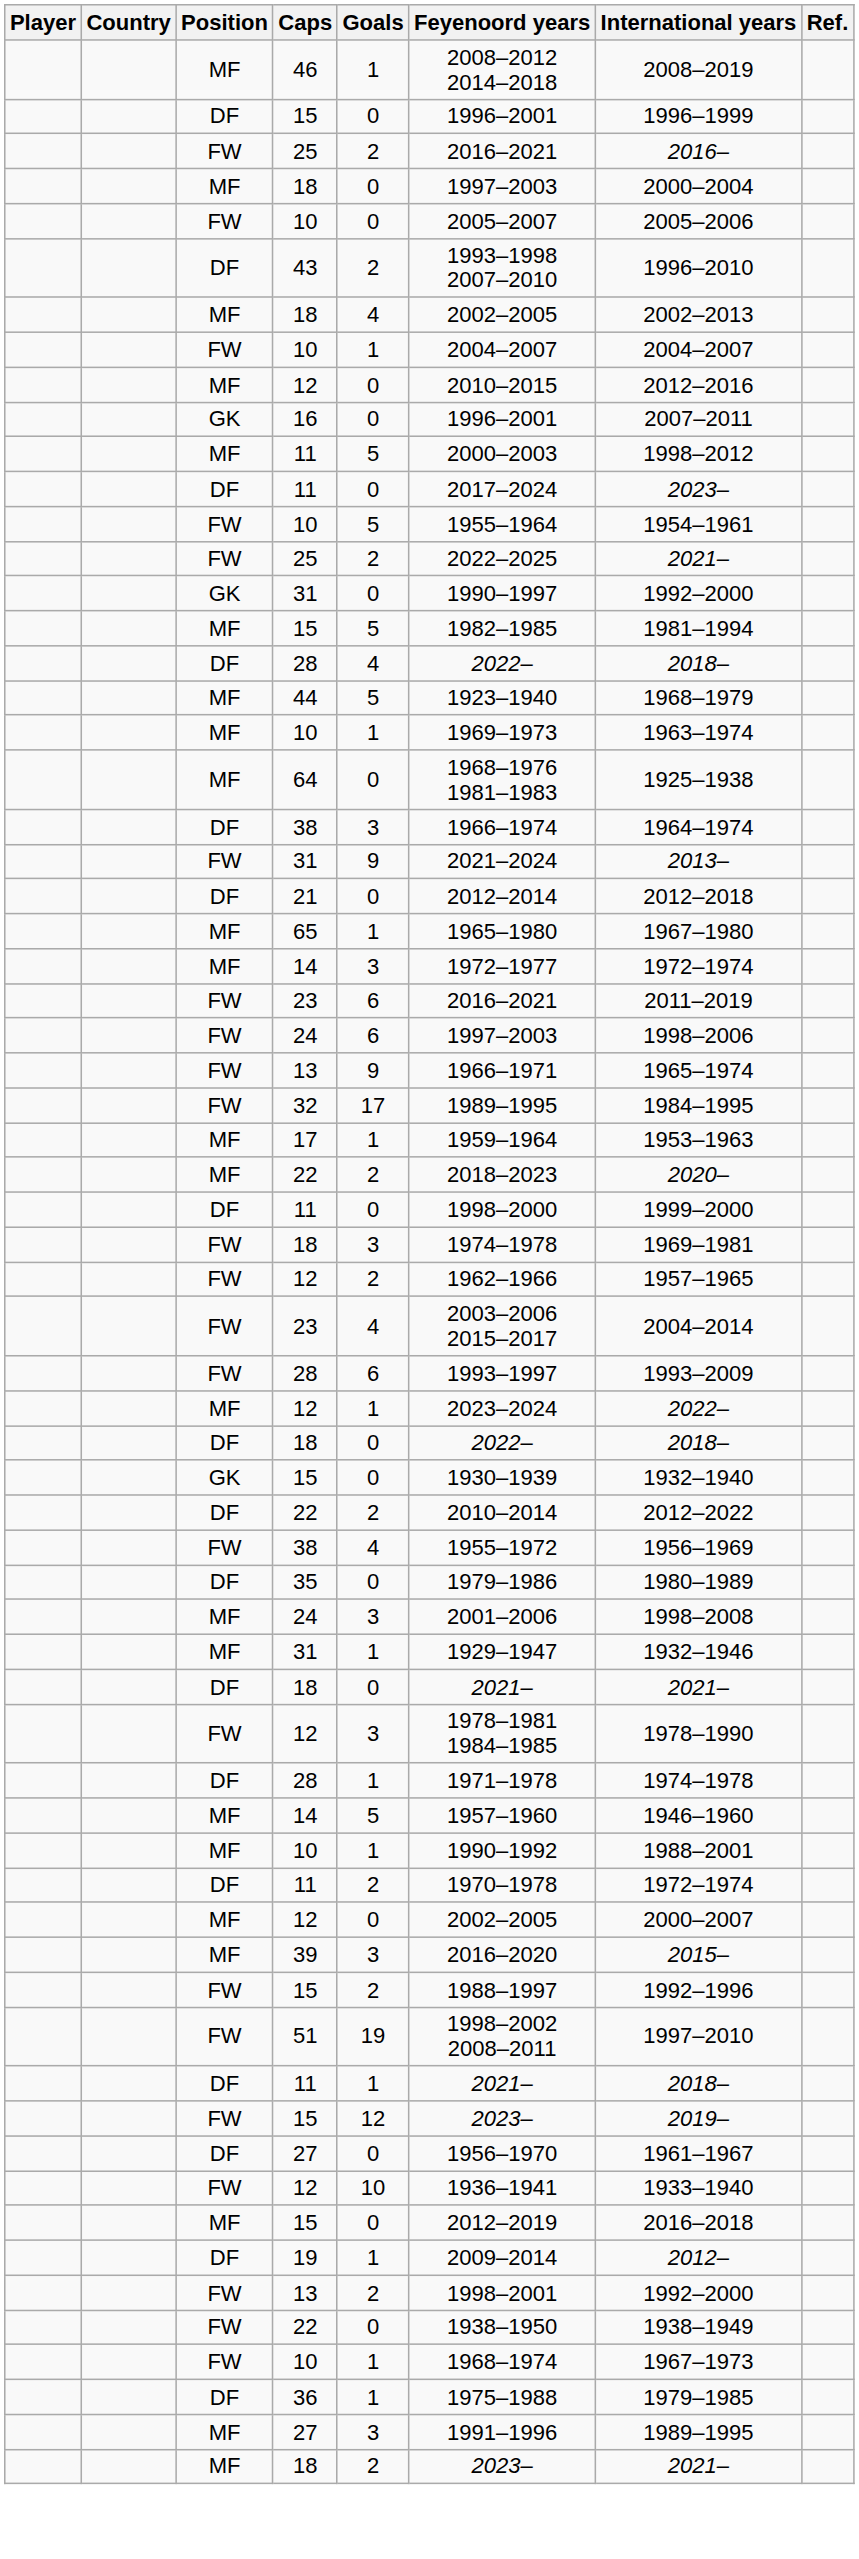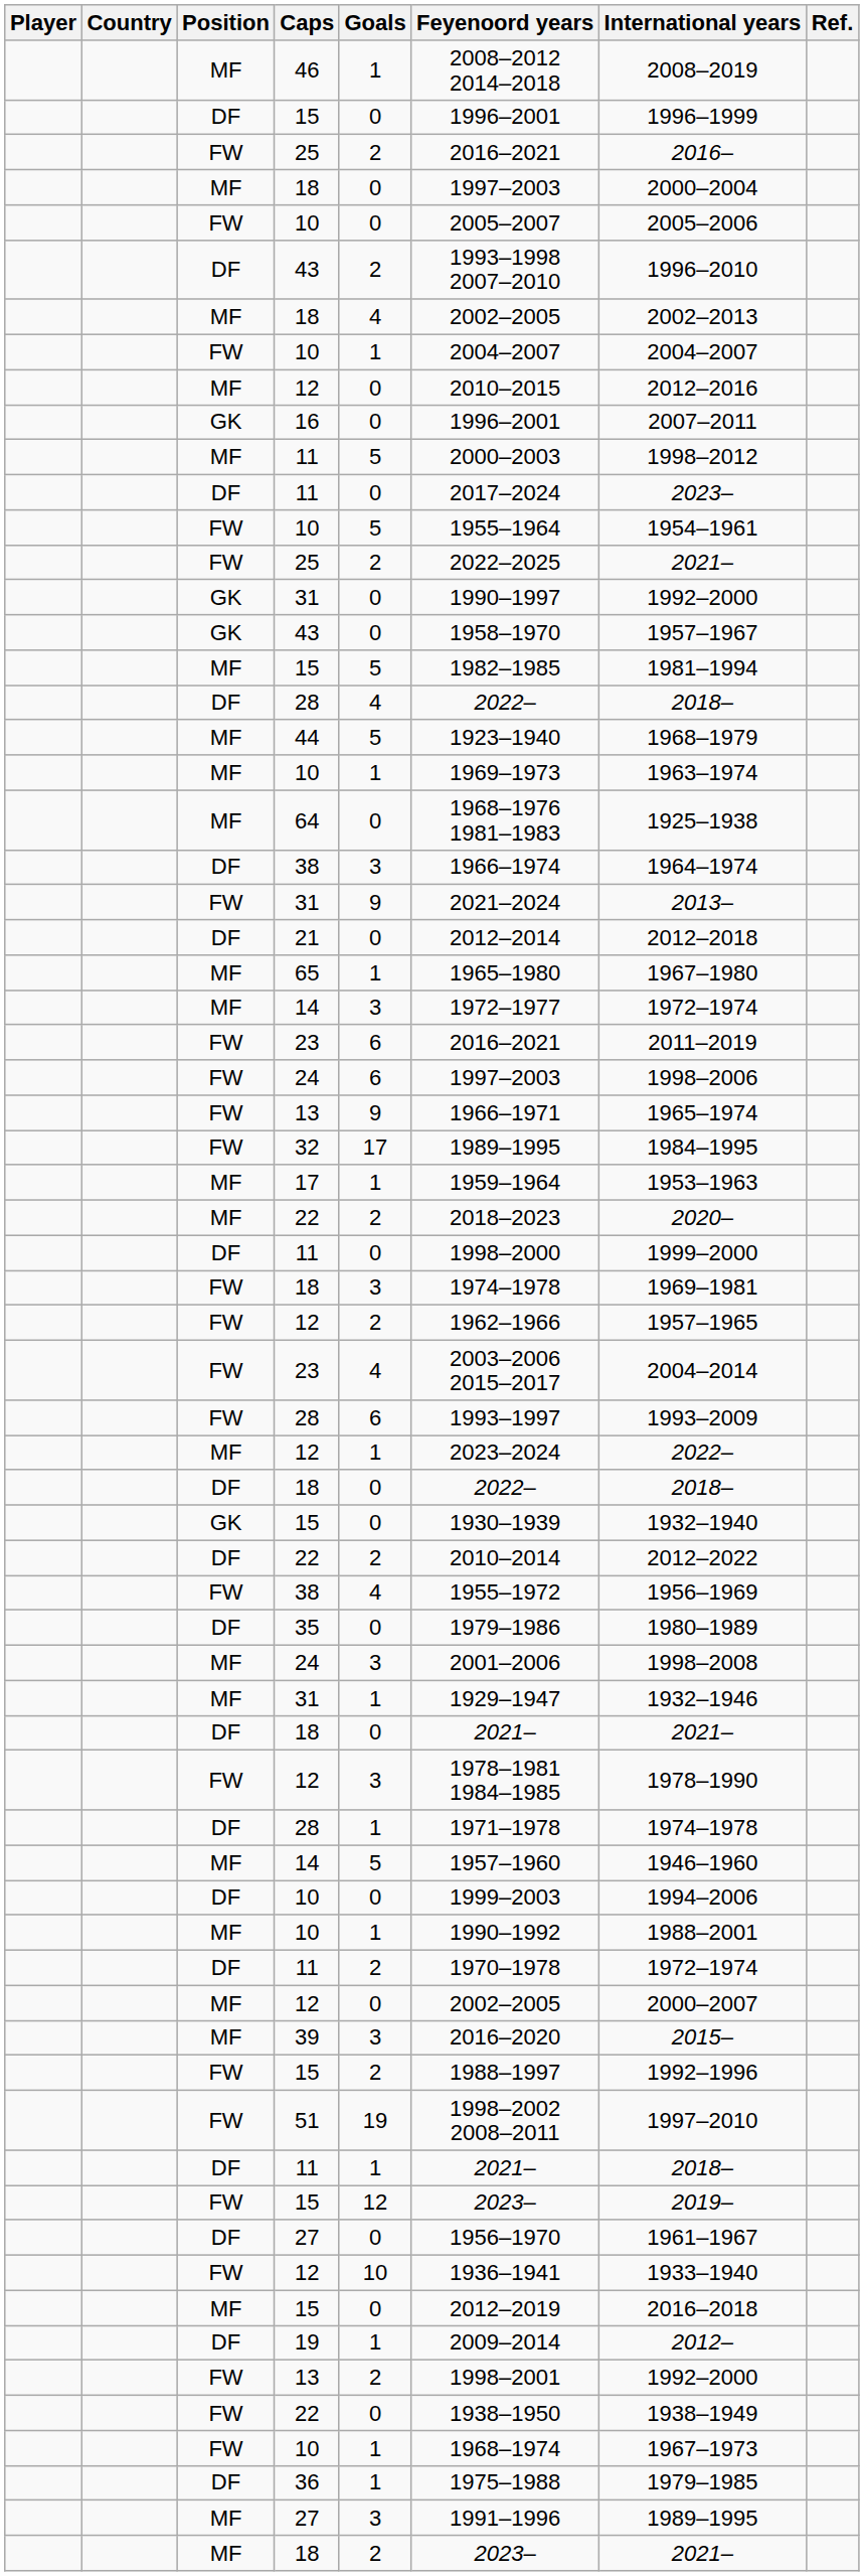 <table class="wikitable sortable" style="font-size:90%; text-align: center">
 <tr>
 <th>Player</th>
 <th>Country</th>
 <th>Position</th>
 <th>Caps</th>
 <th>Goals</th>
 <th>Feyenoord years</th>
 <th>International years</th>
 <th>Ref.</th>
 </tr>
 <tr>
 <td style="text-align: left;"></td>
 <td style="text-align: left;"></td>
 <td>MF</td>
 <td>46</td>
 <td>1</td>
 <td>2008–2012<br>2014–2018</td>
 <td>2008–2019</td>
 <td></td>
 </tr>
 <tr>
 <td style="text-align: left;"></td>
 <td style="text-align: left;"></td>
 <td>DF</td>
 <td>15</td>
 <td>0</td>
 <td>1996–2001</td>
 <td>1996–1999</td>
 <td></td>
 </tr>
 <tr>
 <td style="text-align: left;"></td>
 <td style="text-align: left;"></td>
 <td>FW</td>
 <td>25</td>
 <td>2</td>
 <td>2016–2021</td>
 <td><em>2016–</em></td>
 <td></td>
 </tr>
 <tr>
 <td style="text-align: left;"></td>
 <td style="text-align: left;"></td>
 <td>MF</td>
 <td>18</td>
 <td>0</td>
 <td>1997–2003</td>
 <td>2000–2004</td>
 <td></td>
 </tr>
 <tr>
 <td style="text-align: left;"></td>
 <td style="text-align: left;"></td>
 <td>FW</td>
 <td>10</td>
 <td>0</td>
 <td>2005–2007</td>
 <td>2005–2006</td>
 <td></td>
 </tr>
 <tr>
 <td style="text-align: left;"></td>
 <td style="text-align: left;"></td>
 <td>DF</td>
 <td>43</td>
 <td>2</td>
 <td>1993–1998<br>2007–2010</td>
 <td>1996–2010</td>
 <td></td>
 </tr>
 <tr>
 <td style="text-align: left;"></td>
 <td style="text-align: left;"></td>
 <td>MF</td>
 <td>18</td>
 <td>4</td>
 <td>2002–2005</td>
 <td>2002–2013</td>
 <td></td>
 </tr>
 <tr>
 <td style="text-align: left;"></td>
 <td style="text-align: left;"></td>
 <td>FW</td>
 <td>10</td>
 <td>1</td>
 <td>2004–2007</td>
 <td>2004–2007</td>
 <td></td>
 </tr>
 <tr>
 <td style="text-align: left;"></td>
 <td style="text-align: left;"></td>
 <td>MF</td>
 <td>12</td>
 <td>0</td>
 <td>2010–2015</td>
 <td>2012–2016</td>
 <td></td>
 </tr>
 <tr>
 <td style="text-align: left;"></td>
 <td style="text-align: left;"></td>
 <td>GK</td>
 <td>16</td>
 <td>0</td>
 <td>1996–2001</td>
 <td>2007–2011</td>
 <td></td>
 </tr>
 <tr>
 <td style="text-align: left;"></td>
 <td style="text-align: left;"></td>
 <td>MF</td>
 <td>11</td>
 <td>5</td>
 <td>2000–2003</td>
 <td>1998–2012</td>
 <td></td>
 </tr>
 <tr>
 <td style="text-align: left;"></td>
 <td style="text-align: left;"></td>
 <td>DF</td>
 <td>11</td>
 <td>0</td>
 <td>2017–2024</td>
 <td><em>2023–</em></td>
 <td></td>
 </tr>
 <tr>
 <td style="text-align: left;"></td>
 <td style="text-align: left;"></td>
 <td>FW</td>
 <td>10</td>
 <td>5</td>
 <td>1955–1964</td>
 <td>1954–1961</td>
 <td></td>
 </tr>
 <tr>
 <td style="text-align: left;"></td>
 <td style="text-align: left;"></td>
 <td>FW</td>
 <td>25</td>
 <td>2</td>
 <td>2022–2025</td>
 <td><em>2021–</em></td>
 <td></td>
 </tr>
 <tr>
 <td style="text-align: left;"></td>
 <td style="text-align: left;"></td>
 <td>GK</td>
 <td>31</td>
 <td>0</td>
 <td>1990–1997</td>
 <td>1992–2000</td>
+<td></td>
+</tr>
+<tr>
+<td style="text-align: left;"></td>
+<td style="text-align: left;"></td>
+<td>GK</td>
+<td>43</td>
+<td>0</td>
+<td>1958–1970</td>
+<td>1957–1967</td>
 <td></td>
 </tr>
 <tr>
 <td style="text-align: left;"></td>
 <td style="text-align: left;"></td>
 <td>MF</td>
 <td>15</td>
 <td>5</td>
 <td>1982–1985</td>
 <td>1981–1994</td>
 <td></td>
 </tr>
 <tr>
 <td style="text-align: left;"><strong></strong></td>
 <td style="text-align: left;"></td>
 <td>DF</td>
 <td>28</td>
 <td>4</td>
 <td><em>2022–</em></td>
 <td><em>2018–</em></td>
 <td></td>
 </tr>
 <tr>
 <td style="text-align: left;"></td>
 <td style="text-align: left;"></td>
 <td>MF</td>
 <td>44</td>
 <td>5</td>
 <td>1923–1940</td>
 <td>1968–1979</td>
 <td></td>
 </tr>
 <tr>
 <td style="text-align: left;"></td>
 <td style="text-align: left;"></td>
 <td>MF</td>
 <td>10</td>
 <td>1</td>
 <td>1969–1973</td>
 <td>1963–1974</td>
 <td></td>
 </tr>
 <tr>
 <td style="text-align: left;"></td>
 <td style="text-align: left;"></td>
 <td>MF</td>
 <td>64</td>
 <td>0</td>
 <td>1968–1976<br>1981–1983</td>
 <td>1925–1938</td>
 <td></td>
 </tr>
 <tr>
 <td style="text-align: left;"></td>
 <td style="text-align: left;"></td>
 <td>DF</td>
 <td>38</td>
 <td>3</td>
 <td>1966–1974</td>
 <td>1964–1974</td>
 <td></td>
 </tr>
 <tr>
 <td style="text-align: left;"></td>
 <td style="text-align: left;"></td>
 <td>FW</td>
 <td>31</td>
 <td>9</td>
 <td>2021–2024</td>
 <td><em>2013–</em></td>
 <td></td>
 </tr>
 <tr>
 <td style="text-align: left;"></td>
 <td style="text-align: left;"></td>
 <td>DF</td>
 <td>21</td>
 <td>0</td>
 <td>2012–2014</td>
 <td>2012–2018</td>
 <td></td>
 </tr>
 <tr>
 <td style="text-align: left;"></td>
 <td style="text-align: left;"></td>
 <td>MF</td>
 <td>65</td>
 <td>1</td>
 <td>1965–1980</td>
 <td>1967–1980</td>
 <td></td>
 </tr>
 <tr>
 <td style="text-align: left;"></td>
 <td style="text-align: left;"></td>
 <td>MF</td>
 <td>14</td>
 <td>3</td>
 <td>1972–1977</td>
 <td>1972–1974</td>
 <td></td>
 </tr>
 <tr>
 <td style="text-align: left;"></td>
 <td style="text-align: left;"></td>
 <td>FW</td>
 <td>23</td>
 <td>6</td>
 <td>2016–2021</td>
 <td>2011–2019</td>
 <td></td>
 </tr>
 <tr>
 <td style="text-align: left;"></td>
 <td style="text-align: left;"></td>
 <td>FW</td>
 <td>24</td>
 <td>6</td>
 <td>1997–2003</td>
 <td>1998–2006</td>
 <td></td>
 </tr>
 <tr>
 <td style="text-align: left;"></td>
 <td style="text-align: left;"></td>
 <td>FW</td>
 <td>13</td>
 <td>9</td>
 <td>1966–1971</td>
 <td>1965–1974</td>
 <td></td>
 </tr>
 <tr>
 <td style="text-align: left;"></td>
 <td style="text-align: left;"></td>
 <td>FW</td>
 <td>32</td>
 <td>17</td>
 <td>1989–1995</td>
 <td>1984–1995</td>
 <td></td>
 </tr>
 <tr>
 <td style="text-align: left;"></td>
 <td style="text-align: left;"></td>
 <td>MF</td>
 <td>17</td>
 <td>1</td>
 <td>1959–1964</td>
 <td>1953–1963</td>
 <td></td>
 </tr>
 <tr>
 <td style="text-align: left;"></td>
 <td style="text-align: left;"></td>
 <td>MF</td>
 <td>22</td>
 <td>2</td>
 <td>2018–2023</td>
 <td><em>2020–</em></td>
 <td></td>
 </tr>
 <tr>
 <td style="text-align: left;"></td>
 <td style="text-align: left;"></td>
 <td>DF</td>
 <td>11</td>
 <td>0</td>
 <td>1998–2000</td>
 <td>1999–2000</td>
 <td></td>
 </tr>
 <tr>
 <td style="text-align: left;"></td>
 <td style="text-align: left;"></td>
 <td>FW</td>
 <td>18</td>
 <td>3</td>
 <td>1974–1978</td>
 <td>1969–1981</td>
 <td></td>
 </tr>
 <tr>
 <td style="text-align: left;"></td>
 <td style="text-align: left;"></td>
 <td>FW</td>
 <td>12</td>
 <td>2</td>
 <td>1962–1966</td>
 <td>1957–1965</td>
 <td></td>
 </tr>
 <tr>
 <td style="text-align: left;"></td>
 <td style="text-align: left;"></td>
 <td>FW</td>
 <td>23</td>
 <td>4</td>
 <td>2003–2006<br>2015–2017</td>
 <td>2004–2014</td>
 <td></td>
 </tr>
 <tr>
 <td style="text-align: left;"></td>
 <td style="text-align: left;"></td>
 <td>FW</td>
 <td>28</td>
 <td>6</td>
 <td>1993–1997</td>
 <td>1993–2009</td>
 <td></td>
 </tr>
 <tr>
 <td style="text-align: left;"></td>
 <td style="text-align: left;"></td>
 <td>MF</td>
 <td>12</td>
 <td>1</td>
 <td>2023–2024</td>
 <td><em>2022–</em></td>
 <td></td>
 </tr>
 <tr>
 <td style="text-align: left;"></td>
 <td style="text-align: left;"></td>
 <td>DF</td>
 <td>18</td>
 <td>0</td>
 <td><em>2022–</em></td>
 <td><em>2018–</em></td>
 <td></td>
 </tr>
 <tr>
 <td style="text-align: left;"></td>
 <td style="text-align: left;"></td>
 <td>GK</td>
 <td>15</td>
 <td>0</td>
 <td>1930–1939</td>
 <td>1932–1940</td>
 <td></td>
 </tr>
 <tr>
 <td style="text-align: left;"></td>
 <td style="text-align: left;"></td>
 <td>DF</td>
 <td>22</td>
 <td>2</td>
 <td>2010–2014</td>
 <td>2012–2022</td>
 <td></td>
 </tr>
 <tr>
 <td style="text-align: left;"></td>
 <td style="text-align: left;"></td>
 <td>FW</td>
 <td>38</td>
 <td>4</td>
 <td>1955–1972</td>
 <td>1956–1969</td>
 <td></td>
 </tr>
 <tr>
 <td style="text-align: left;"></td>
 <td style="text-align: left;"></td>
 <td>DF</td>
 <td>35</td>
 <td>0</td>
 <td>1979–1986</td>
 <td>1980–1989</td>
 <td></td>
 </tr>
 <tr>
 <td style="text-align: left;"></td>
 <td style="text-align: left;"></td>
 <td>MF</td>
 <td>24</td>
 <td>3</td>
 <td>2001–2006</td>
 <td>1998–2008</td>
 <td></td>
 </tr>
 <tr>
 <td style="text-align: left;"></td>
 <td style="text-align: left;"></td>
 <td>MF</td>
 <td>31</td>
 <td>1</td>
 <td>1929–1947</td>
 <td>1932–1946</td>
 <td></td>
 </tr>
 <tr>
 <td style="text-align: left;"></td>
 <td style="text-align: left;"></td>
 <td>DF</td>
 <td>18</td>
 <td>0</td>
 <td><em>2021–</em></td>
 <td><em>2021–</em></td>
 <td></td>
 </tr>
 <tr>
 <td style="text-align: left;"></td>
 <td style="text-align: left;"></td>
 <td>FW</td>
 <td>12</td>
 <td>3</td>
 <td>1978–1981<br>1984–1985</td>
 <td>1978–1990</td>
 <td></td>
 </tr>
 <tr>
 <td style="text-align: left;"></td>
 <td style="text-align: left;"></td>
 <td>DF</td>
 <td>28</td>
 <td>1</td>
 <td>1971–1978</td>
 <td>1974–1978</td>
 <td></td>
 </tr>
 <tr>
 <td style="text-align: left;"></td>
 <td style="text-align: left;"></td>
 <td>MF</td>
 <td>14</td>
 <td>5</td>
 <td>1957–1960</td>
 <td>1946–1960</td>
 <td></td>
 </tr>
 <tr>
 <td style="text-align: left;"></td>
 <td style="text-align: left;"></td>
+<td>DF</td>
+<td>10</td>
+<td>0</td>
+<td>1999–2003</td>
+<td>1994–2006</td>
+<td></td>
+</tr>
+<tr>
+<td style="text-align: left;"></td>
+<td style="text-align: left;"></td>
 <td>MF</td>
 <td>10</td>
 <td>1</td>
 <td>1990–1992</td>
 <td>1988–2001</td>
 <td></td>
 </tr>
 <tr>
 <td style="text-align: left;"></td>
 <td style="text-align: left;"></td>
 <td>DF</td>
 <td>11</td>
 <td>2</td>
 <td>1970–1978</td>
 <td>1972–1974</td>
 <td></td>
 </tr>
 <tr>
 <td style="text-align: left;"></td>
 <td style="text-align: left;"></td>
 <td>MF</td>
 <td>12</td>
 <td>0</td>
 <td>2002–2005</td>
 <td>2000–2007</td>
 <td></td>
 </tr>
 <tr>
 <td style="text-align: left;"></td>
 <td style="text-align: left;"></td>
 <td>MF</td>
 <td>39</td>
 <td>3</td>
 <td>2016–2020</td>
 <td><em>2015–</em></td>
 <td></td>
 </tr>
 <tr>
 <td style="text-align: left;"></td>
 <td style="text-align: left;"></td>
 <td>FW</td>
 <td>15</td>
 <td>2</td>
 <td>1988–1997</td>
 <td>1992–1996</td>
 <td></td>
 </tr>
 <tr>
 <td style="text-align: left;"></td>
 <td style="text-align: left;"></td>
 <td>FW</td>
 <td>51</td>
 <td>19</td>
 <td>1998–2002<br>2008–2011</td>
 <td>1997–2010</td>
 <td></td>
 </tr>
 <tr>
 <td style="text-align: left"><strong></strong></td>
 <td style="text-align: left"></td>
 <td>DF</td>
 <td>11</td>
 <td>1</td>
 <td><em>2021–</em></td>
 <td><em>2018–</em></td>
 <td></td>
 </tr>
 <tr>
 <td style="text-align: left;"><strong></strong></td>
 <td style="text-align: left;"></td>
 <td>FW</td>
 <td>15</td>
 <td>12</td>
 <td><em>2023–</em></td>
 <td><em>2019–</em></td>
 <td></td>
 </tr>
 <tr>
 <td style="text-align: left;"></td>
 <td style="text-align: left;"></td>
 <td>DF</td>
 <td>27</td>
 <td>0</td>
 <td>1956–1970</td>
 <td>1961–1967</td>
 <td></td>
 </tr>
 <tr>
 <td style="text-align: left;"></td>
 <td style="text-align: left;"></td>
 <td>FW</td>
 <td>12</td>
 <td>10</td>
 <td>1936–1941</td>
 <td>1933–1940</td>
 <td></td>
 </tr>
 <tr>
 <td style="text-align: left;"></td>
 <td style="text-align: left;"></td>
 <td>MF</td>
 <td>15</td>
 <td>0</td>
 <td>2012–2019</td>
 <td>2016–2018</td>
 <td></td>
 </tr>
 <tr>
 <td style="text-align: left;"></td>
 <td style="text-align: left;"></td>
 <td>DF</td>
 <td>19</td>
 <td>1</td>
 <td>2009–2014</td>
 <td><em>2012–</em></td>
 <td></td>
 </tr>
 <tr>
 <td style="text-align: left;"></td>
 <td style="text-align: left;"></td>
 <td>FW</td>
 <td>13</td>
 <td>2</td>
 <td>1998–2001</td>
 <td>1992–2000</td>
 <td></td>
 </tr>
 <tr>
 <td style="text-align: left;"></td>
 <td style="text-align: left;"></td>
 <td>FW</td>
 <td>22</td>
 <td>0</td>
 <td>1938–1950</td>
 <td>1938–1949</td>
 <td></td>
 </tr>
 <tr>
 <td style="text-align: left;"></td>
 <td style="text-align: left;"></td>
 <td>FW</td>
 <td>10</td>
 <td>1</td>
 <td>1968–1974</td>
 <td>1967–1973</td>
 <td></td>
 </tr>
 <tr>
 <td style="text-align: left;"></td>
 <td style="text-align: left;"></td>
 <td>DF</td>
 <td>36</td>
 <td>1</td>
 <td>1975–1988</td>
 <td>1979–1985</td>
 <td></td>
 </tr>
 <tr>
 <td style="text-align: left;"></td>
 <td style="text-align: left;"></td>
 <td>MF</td>
 <td>27</td>
 <td>3</td>
 <td>1991–1996</td>
 <td>1989–1995</td>
 <td></td>
 </tr>
 <tr>
 <td style="text-align: left;"><strong></strong></td>
 <td style="text-align: left;"></td>
 <td>MF</td>
 <td>18</td>
 <td>2</td>
 <td><em>2023–</em></td>
 <td><em>2021–</em></td>
 <td></td>
 </tr>
 </table>
